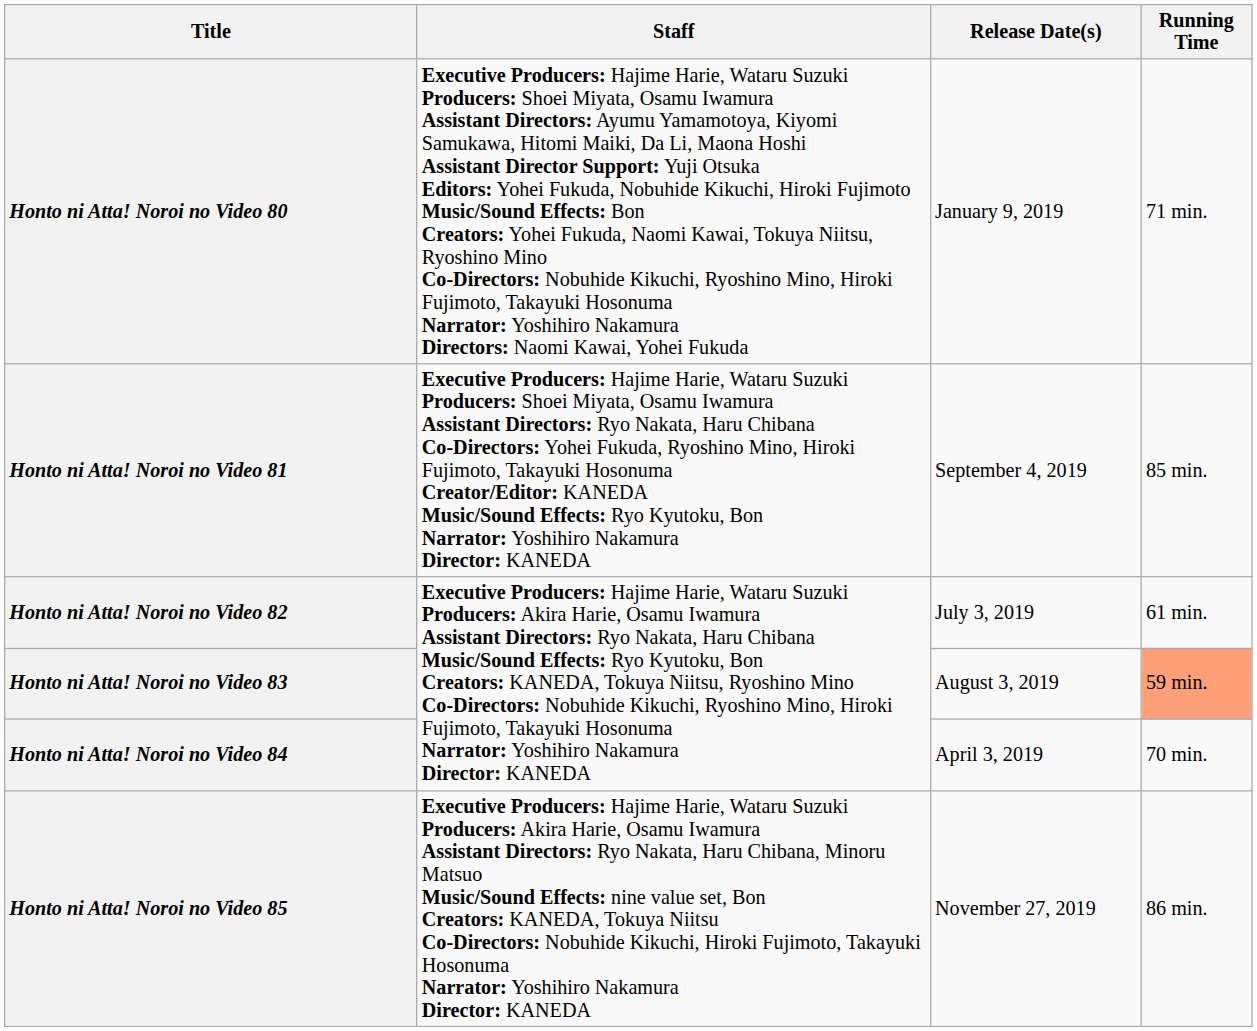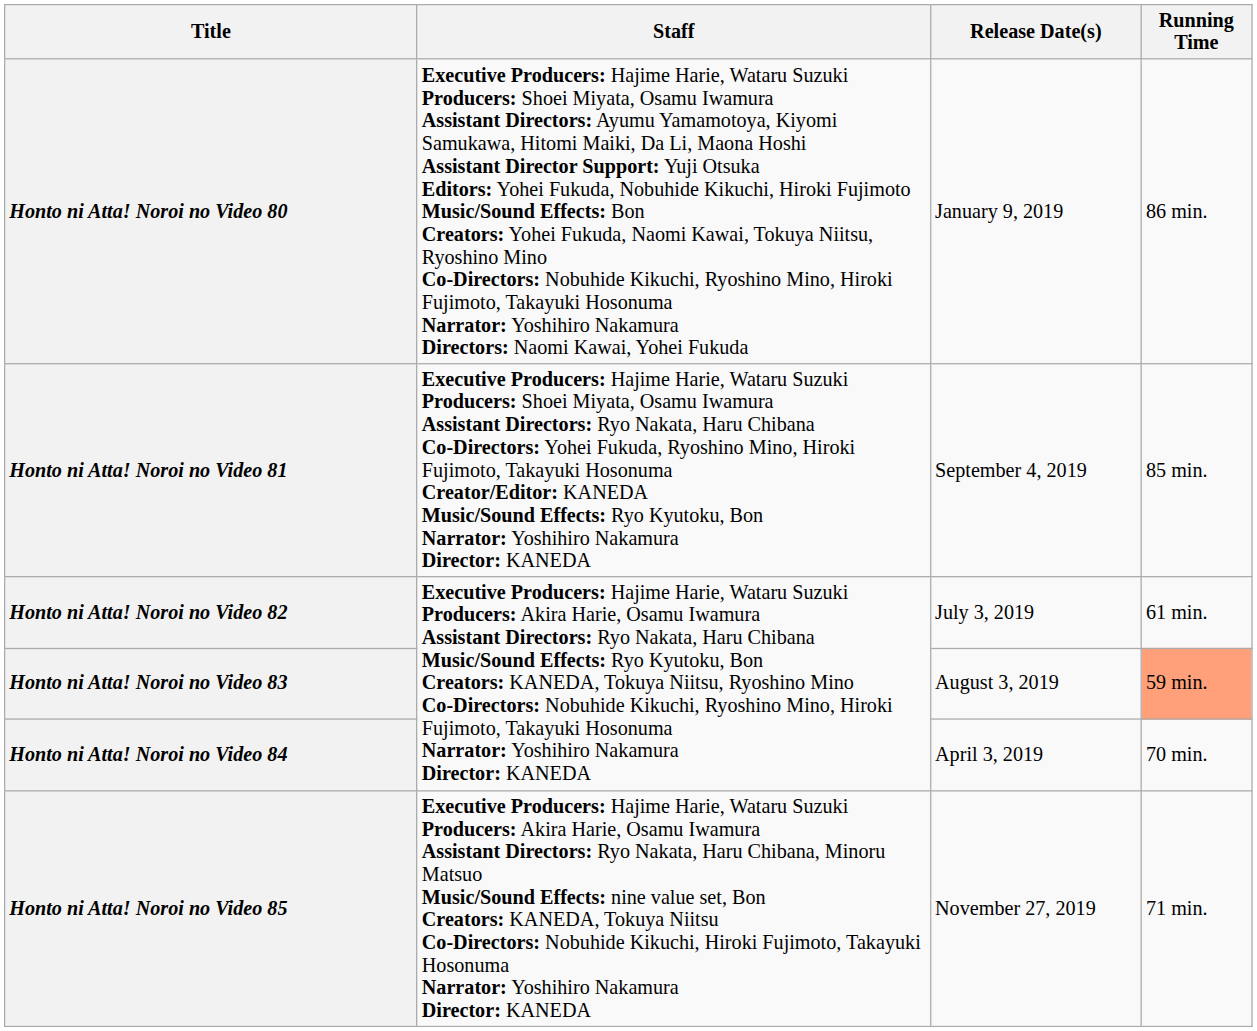 <table class="wikitable mw-collapsible mw-collapsed">
 <tr>
 <th style=width:20.0em>Title</th>
 <th style="width:25.0em">Staff</th>
 <th style="width:10.0em">Release Date(s)</th>
 <th style="width:5.0em">Running Time</th>
 </tr>
 <tr>
 <th style="text-align:left"><em>Honto ni Atta! Noroi no Video 80</em></th>
 <td><strong>Executive Producers:</strong> Hajime Harie, Wataru Suzuki<br><strong>Producers:</strong> Shoei Miyata, Osamu Iwamura<br><strong>Assistant Directors:</strong> Ayumu Yamamotoya, Kiyomi Samukawa, Hitomi Maiki, Da Li, Maona Hoshi<br><strong>Assistant Director Support:</strong> Yuji Otsuka<br><strong>Editors:</strong> Yohei Fukuda, Nobuhide Kikuchi, Hiroki Fujimoto<br><strong>Music/Sound Effects:</strong> Bon<br><strong>Creators:</strong> Yohei Fukuda, Naomi Kawai, Tokuya Niitsu, Ryoshino Mino<br><strong>Co-Directors:</strong> Nobuhide Kikuchi, Ryoshino Mino, Hiroki Fujimoto, Takayuki Hosonuma<br><strong>Narrator:</strong> Yoshihiro Nakamura<br><strong>Directors:</strong> Naomi Kawai, Yohei Fukuda</td>
 <td>January 9, 2019</td>
-<td>71 min.</td>
+<td>86 min.</td>
 </tr>
 <tr>
 <th style="text-align:left"><em>Honto ni Atta! Noroi no Video 81</em></th>
 <td><strong>Executive Producers:</strong> Hajime Harie, Wataru Suzuki<br><strong>Producers:</strong> Shoei Miyata, Osamu Iwamura<br><strong>Assistant Directors:</strong> Ryo Nakata, Haru Chibana<br><strong>Co-Directors:</strong> Yohei Fukuda, Ryoshino Mino, Hiroki Fujimoto, Takayuki Hosonuma<br><strong>Creator/Editor:</strong> KANEDA<br><strong>Music/Sound Effects:</strong> Ryo Kyutoku, Bon<br><strong>Narrator:</strong> Yoshihiro Nakamura<br><strong>Director:</strong> KANEDA</td>
 <td>September 4, 2019</td>
 <td>85 min.</td>
 </tr>
 <tr>
 <th style="text-align:left"><em>Honto ni Atta! Noroi no Video 82</em></th>
 <td rowspan="3"><strong>Executive Producers:</strong> Hajime Harie, Wataru Suzuki<br><strong>Producers:</strong> Akira Harie, Osamu Iwamura<br><strong>Assistant Directors:</strong> Ryo Nakata, Haru Chibana<br><strong>Music/Sound Effects:</strong> Ryo Kyutoku, Bon<br><strong>Creators:</strong> KANEDA, Tokuya Niitsu, Ryoshino Mino<br><strong>Co-Directors:</strong> Nobuhide Kikuchi, Ryoshino Mino, Hiroki Fujimoto, Takayuki Hosonuma<br><strong>Narrator:</strong> Yoshihiro Nakamura<br><strong>Director:</strong> KANEDA</td>
 <td>July 3, 2019</td>
 <td>61 min.</td>
 </tr>
 <tr>
 <th style="text-align:left"><em>Honto ni Atta! Noroi no Video 83</em></th>
 <td>August 3, 2019</td>
 <td style="background: lightsalmon;">59 min.</td>
 </tr>
 <tr>
 <th style="text-align:left"><em>Honto ni Atta! Noroi no Video 84</em></th>
 <td>April 3, 2019</td>
 <td>70 min.</td>
 </tr>
 <tr>
 <th style="text-align:left"><em>Honto ni Atta! Noroi no Video 85</em></th>
 <td><strong>Executive Producers:</strong> Hajime Harie, Wataru Suzuki<br><strong>Producers:</strong> Akira Harie, Osamu Iwamura<br><strong>Assistant Directors:</strong> Ryo Nakata, Haru Chibana, Minoru Matsuo<br><strong>Music/Sound Effects:</strong> nine value set, Bon<br><strong>Creators:</strong> KANEDA, Tokuya Niitsu<br><strong>Co-Directors:</strong> Nobuhide Kikuchi, Hiroki Fujimoto, Takayuki Hosonuma<br><strong>Narrator:</strong> Yoshihiro Nakamura<br><strong>Director:</strong> KANEDA</td>
 <td>November 27, 2019</td>
-<td>86 min.</td>
+<td>71 min.</td>
 </tr>
 </table>
